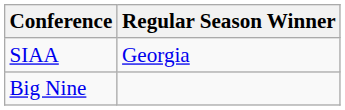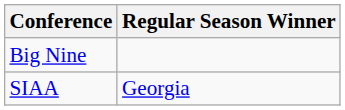 <table class="wikitable">
 <tr>
 <th>Conference</th>
 <th>Regular Season Winner</th>
 </tr>
 <tr>
+<td><a href='#'>Big Nine</a></td>
+<td></td>
+</tr>
+<tr>
 <td><a href='#'>SIAA</a></td>
 <td><a href='#'>Georgia</a></td>
 </tr>
-<tr>
-<td><a href='#'>Big Nine</a></td>
-<td></td>
-</tr>
 </table>
